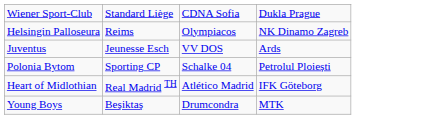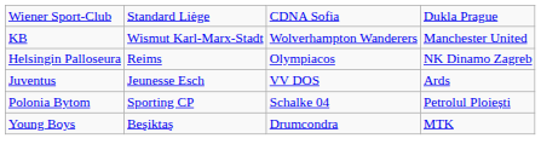 <table class="wikitable">
 <tr>
 <td> <a href='#'>Wiener Sport-Club</a> </td>
 <td> <a href='#'>Standard Liège</a> </td>
 <td> <a href='#'>CDNA Sofia</a> </td>
 <td> <a href='#'>Dukla Prague</a> </td>
+</tr>
+<tr>
+<td> <a href='#'>KB</a> </td>
+<td> <a href='#'>Wismut Karl-Marx-Stadt</a> </td>
+<td> <a href='#'>Wolverhampton Wanderers</a> </td>
+<td> <a href='#'>Manchester United</a> </td>
 </tr>
 <tr>
 <td> <a href='#'>Helsingin Palloseura</a> </td>
 <td> <a href='#'>Reims</a> </td>
 <td> <a href='#'>Olympiacos</a> </td>
 <td> <a href='#'>NK Dinamo Zagreb</a> </td>
 </tr>
 <tr>
 <td> <a href='#'>Juventus</a> </td>
 <td> <a href='#'>Jeunesse Esch</a> </td>
 <td> <a href='#'>VV DOS</a> </td>
 <td> <a href='#'>Ards</a> </td>
 </tr>
 <tr>
 <td> <a href='#'>Polonia Bytom</a> </td>
 <td> <a href='#'>Sporting CP</a> </td>
 <td> <a href='#'>Schalke 04</a> </td>
 <td> <a href='#'>Petrolul Ploiești</a> </td>
 </tr>
 <tr>
-<td> <a href='#'>Heart of Midlothian</a> </td>
-<td> <a href='#'>Real Madrid</a> <sup><a href='#'>TH</a></sup></td>
-<td> <a href='#'>Atlético Madrid</a> </td>
-<td> <a href='#'>IFK Göteborg</a> </td>
-</tr>
-<tr>
 <td> <a href='#'>Young Boys</a> </td>
 <td> <a href='#'>Beşiktaş</a> </td>
 <td> <a href='#'>Drumcondra</a> </td>
 <td> <a href='#'>MTK</a> </td>
 </tr>
 </table>
